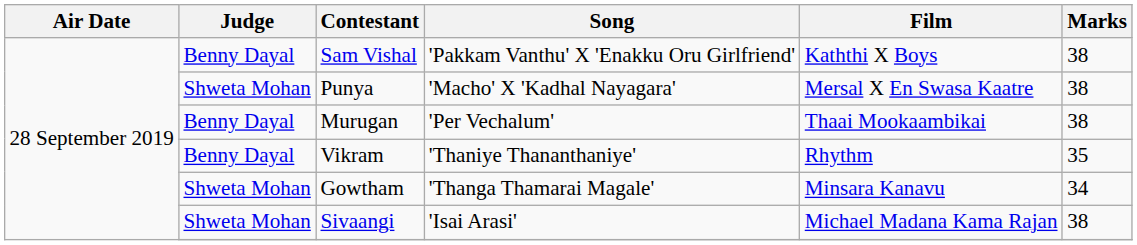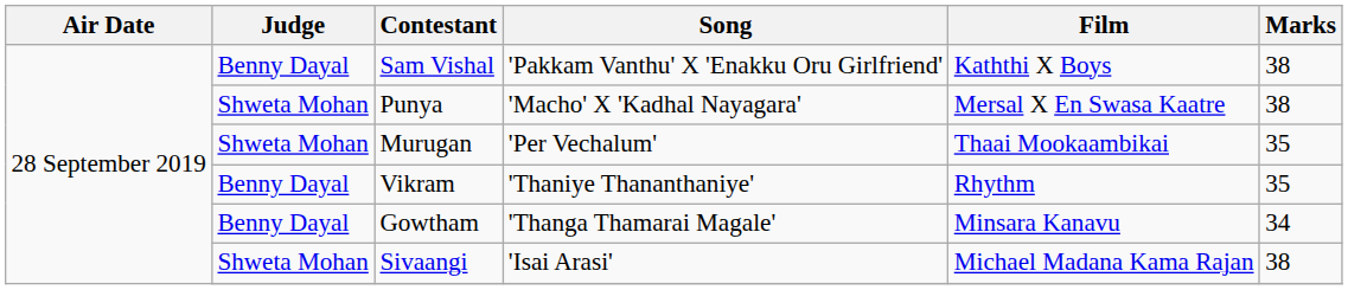 <table class="wikitable sortable">
 <tr>
 <th>Air Date</th>
 <th>Judge</th>
 <th>Contestant</th>
 <th>Song</th>
 <th>Film</th>
 <th>Marks</th>
 </tr>
 <tr>
 <td rowspan="7">28 September 2019</td>
 <td><a href='#'>Benny Dayal</a></td>
 <td><a href='#'>Sam Vishal</a></td>
 <td>'Pakkam Vanthu' X 'Enakku Oru Girlfriend'</td>
 <td><a href='#'>Kaththi</a> X <a href='#'>Boys</a></td>
 <td>38</td>
 </tr>
 <tr>
 <td><a href='#'>Shweta Mohan</a></td>
 <td>Punya</td>
 <td>'Macho' X 'Kadhal Nayagara'</td>
 <td><a href='#'>Mersal</a> X <a href='#'>En Swasa Kaatre</a></td>
 <td>38</td>
 </tr>
 <tr>
-<td><a href='#'>Benny Dayal</a></td>
+<td><a href='#'>Shweta Mohan</a></td>
 <td>Murugan</td>
 <td>'Per Vechalum'</td>
 <td><a href='#'>Thaai Mookaambikai</a></td>
-<td>38</td>
+<td>35</td>
 </tr>
 <tr>
 <td><a href='#'>Benny Dayal</a></td>
 <td>Vikram</td>
 <td>'Thaniye Thananthaniye'</td>
 <td><a href='#'>Rhythm</a></td>
 <td>35</td>
 </tr>
 <tr>
-<td><a href='#'>Shweta Mohan</a></td>
+<td><a href='#'>Benny Dayal</a></td>
 <td>Gowtham</td>
 <td>'Thanga Thamarai Magale'</td>
 <td><a href='#'>Minsara Kanavu</a></td>
 <td>34</td>
 </tr>
 <tr>
 <td><a href='#'>Shweta Mohan</a></td>
 <td><a href='#'>Sivaangi</a></td>
 <td>'Isai Arasi'</td>
 <td><a href='#'>Michael Madana Kama Rajan</a></td>
 <td>38</td>
 </tr>
 <tr>
 </tr>
 </table>
